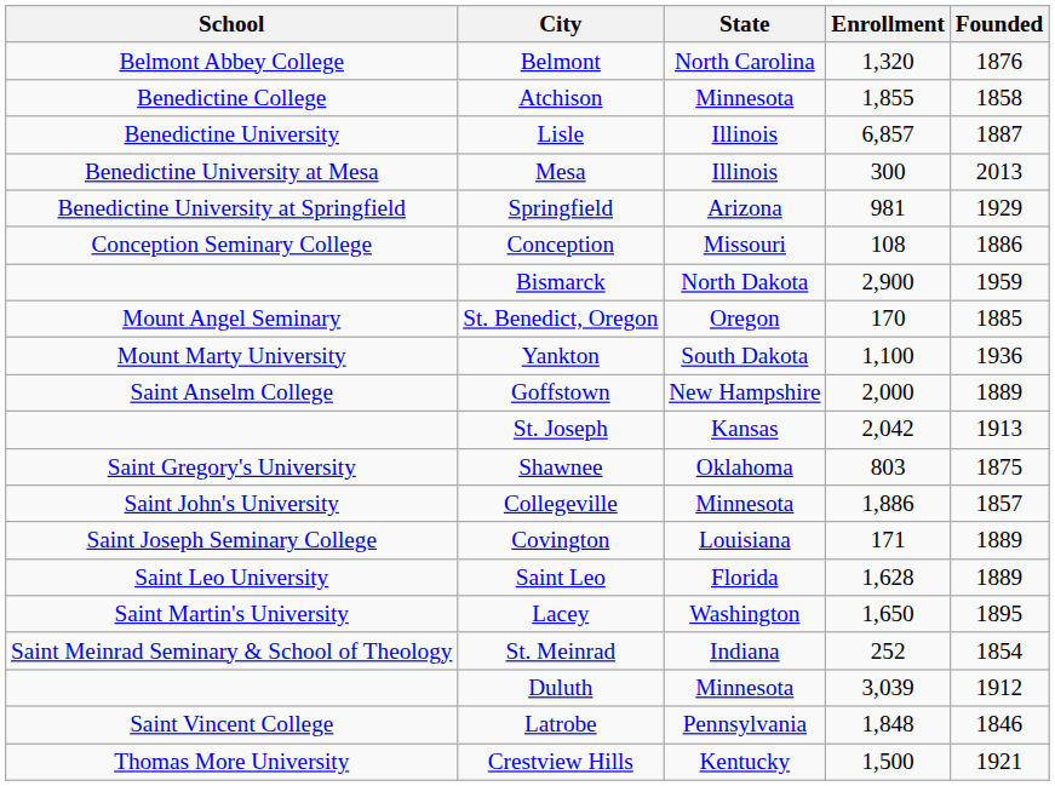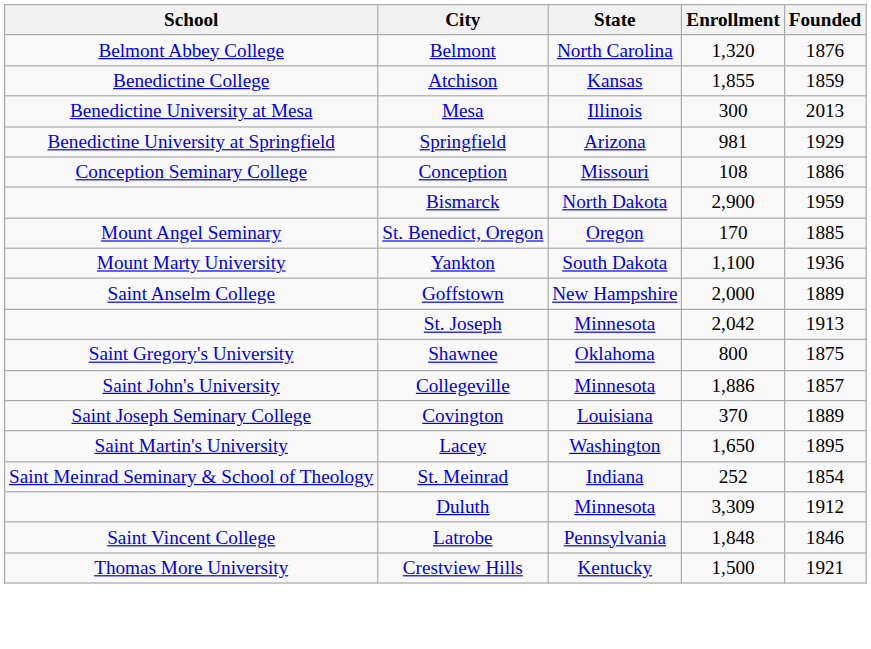 <table class="wikitable sortable" style="text-align:center">
 <tr>
 <th>School</th>
 <th>City</th>
 <th>State</th>
 <th>Enrollment</th>
 <th>Founded</th>
 </tr>
 <tr>
 <td><a href='#'>Belmont Abbey College</a></td>
 <td><a href='#'>Belmont</a></td>
 <td><a href='#'>North Carolina</a></td>
 <td>1,320</td>
 <td>1876</td>
 </tr>
 <tr>
 <td><a href='#'>Benedictine College</a></td>
 <td><a href='#'>Atchison</a></td>
-<td><a href='#'>Minnesota</a></td>
+<td><a href='#'>Kansas</a></td>
 <td>1,855</td>
-<td>1858</td>
-</tr>
-<tr>
-<td><a href='#'>Benedictine University</a></td>
-<td><a href='#'>Lisle</a></td>
-<td><a href='#'>Illinois</a></td>
-<td>6,857</td>
-<td>1887</td>
+<td>1859</td>
 </tr>
 <tr>
 <td><a href='#'>Benedictine University at Mesa</a></td>
 <td><a href='#'>Mesa</a></td>
 <td><a href='#'>Illinois</a></td>
 <td>300</td>
 <td>2013</td>
 </tr>
 <tr>
 <td><a href='#'>Benedictine University at Springfield</a></td>
 <td><a href='#'>Springfield</a></td>
 <td><a href='#'>Arizona</a></td>
 <td>981</td>
 <td>1929</td>
 </tr>
 <tr>
 <td><a href='#'>Conception Seminary College</a></td>
 <td><a href='#'>Conception</a></td>
 <td><a href='#'>Missouri</a></td>
 <td>108</td>
 <td>1886</td>
 </tr>
 <tr>
 <td></td>
 <td><a href='#'>Bismarck</a></td>
 <td><a href='#'>North Dakota</a></td>
 <td>2,900</td>
 <td>1959</td>
 </tr>
 <tr>
 <td><a href='#'>Mount Angel Seminary</a></td>
 <td><a href='#'>St. Benedict, Oregon</a></td>
 <td><a href='#'>Oregon</a></td>
 <td>170</td>
 <td>1885</td>
 </tr>
 <tr>
 <td><a href='#'>Mount Marty University</a></td>
 <td><a href='#'>Yankton</a></td>
 <td><a href='#'>South Dakota</a></td>
 <td>1,100</td>
 <td>1936</td>
 </tr>
 <tr>
 <td><a href='#'>Saint Anselm College</a></td>
 <td><a href='#'>Goffstown</a></td>
 <td><a href='#'>New Hampshire</a></td>
 <td>2,000</td>
 <td>1889</td>
 </tr>
 <tr>
 <td></td>
 <td><a href='#'>St. Joseph</a></td>
-<td><a href='#'>Kansas</a></td>
+<td><a href='#'>Minnesota</a></td>
 <td>2,042</td>
 <td>1913</td>
 </tr>
 <tr>
 <td><a href='#'>Saint Gregory's University</a></td>
 <td><a href='#'>Shawnee</a></td>
 <td><a href='#'>Oklahoma</a></td>
-<td>803</td>
+<td>800</td>
 <td>1875</td>
 </tr>
 <tr>
 <td><a href='#'>Saint John's University</a></td>
 <td><a href='#'>Collegeville</a></td>
 <td><a href='#'>Minnesota</a></td>
 <td>1,886</td>
 <td>1857</td>
 </tr>
 <tr>
 <td><a href='#'>Saint Joseph Seminary College</a></td>
 <td><a href='#'>Covington</a></td>
 <td><a href='#'>Louisiana</a></td>
-<td>171</td>
-<td>1889</td>
-</tr>
-<tr>
-<td><a href='#'>Saint Leo University</a></td>
-<td><a href='#'>Saint Leo</a></td>
-<td><a href='#'>Florida</a></td>
-<td>1,628</td>
+<td>370</td>
 <td>1889</td>
 </tr>
 <tr>
 <td><a href='#'>Saint Martin's University</a></td>
 <td><a href='#'>Lacey</a></td>
 <td><a href='#'>Washington</a></td>
 <td>1,650</td>
 <td>1895</td>
 </tr>
 <tr>
 <td><a href='#'>Saint Meinrad Seminary & School of Theology</a></td>
 <td><a href='#'>St. Meinrad</a></td>
 <td><a href='#'>Indiana</a></td>
 <td>252</td>
 <td>1854</td>
 </tr>
 <tr>
 <td></td>
 <td><a href='#'>Duluth</a></td>
 <td><a href='#'>Minnesota</a></td>
-<td>3,039</td>
+<td>3,309</td>
 <td>1912</td>
 </tr>
 <tr>
 <td><a href='#'>Saint Vincent College</a></td>
 <td><a href='#'>Latrobe</a></td>
 <td><a href='#'>Pennsylvania</a></td>
 <td>1,848</td>
 <td>1846</td>
 </tr>
 <tr>
 <td><a href='#'>Thomas More University</a></td>
 <td><a href='#'>Crestview Hills</a></td>
 <td><a href='#'>Kentucky</a></td>
 <td>1,500</td>
 <td>1921</td>
 </tr>
 </table>
